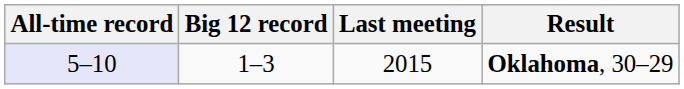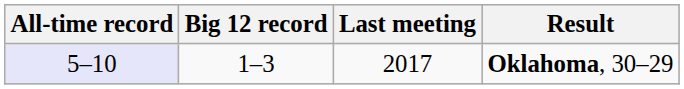 <table class="wikitable">
 <tr style="text-align:center;">
 <th>All-time record</th>
 <th>Big 12 record</th>
 <th>Last meeting</th>
 <th>Result</th>
 </tr>
 <tr style="text-align:center;">
 <td style="background: lavender;">5–10</td>
 <td>1–3</td>
-<td>2015</td>
+<td>2017</td>
 <td><strong>Oklahoma</strong>, 30–29</td>
 </tr>
 </table>
